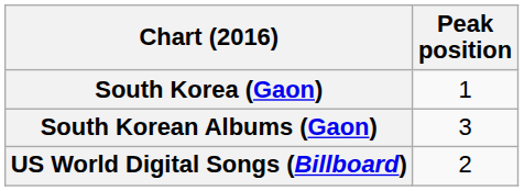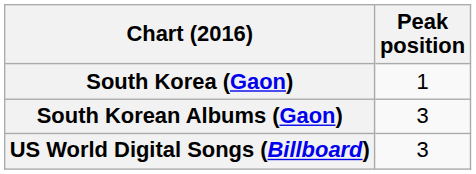 <table class="wikitable plainrowheaders sortable">
 <tr>
 <th>Chart (2016)</th>
 <th>Peak<br>position</th>
 </tr>
 <tr>
 <th scope="row">South Korea (<a href='#'>Gaon</a>)</th>
 <td align="center">1</td>
 </tr>
 <tr>
 <th scope="row">South Korean Albums (<a href='#'>Gaon</a>)</th>
 <td align="center">3</td>
 </tr>
 <tr>
 <th scope="row">US World Digital Songs (<a href='#'><em>Billboard</em></a>)</th>
-<td align="center">2</td>
+<td align="center">3</td>
 </tr>
 </table>
